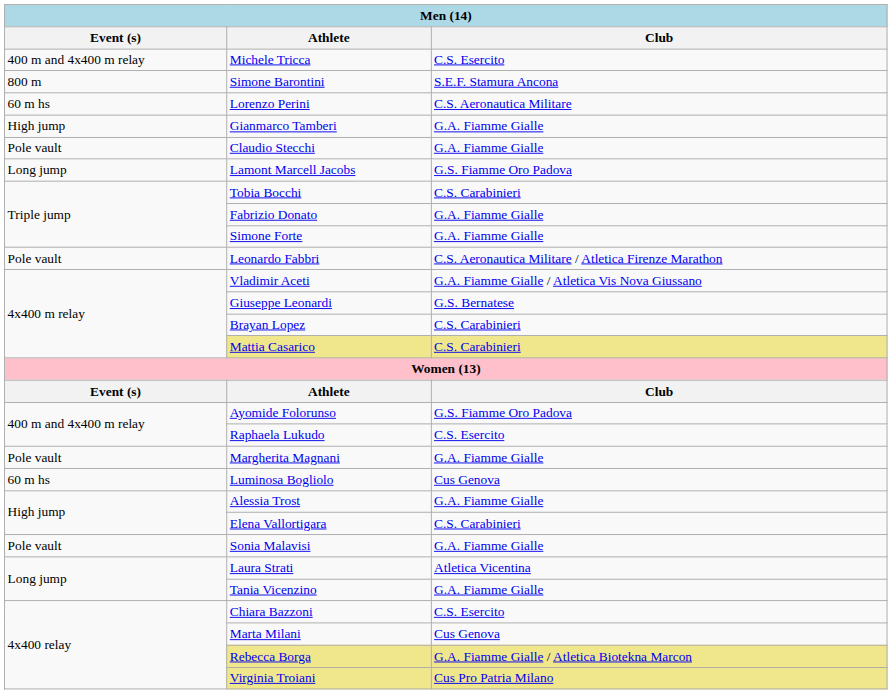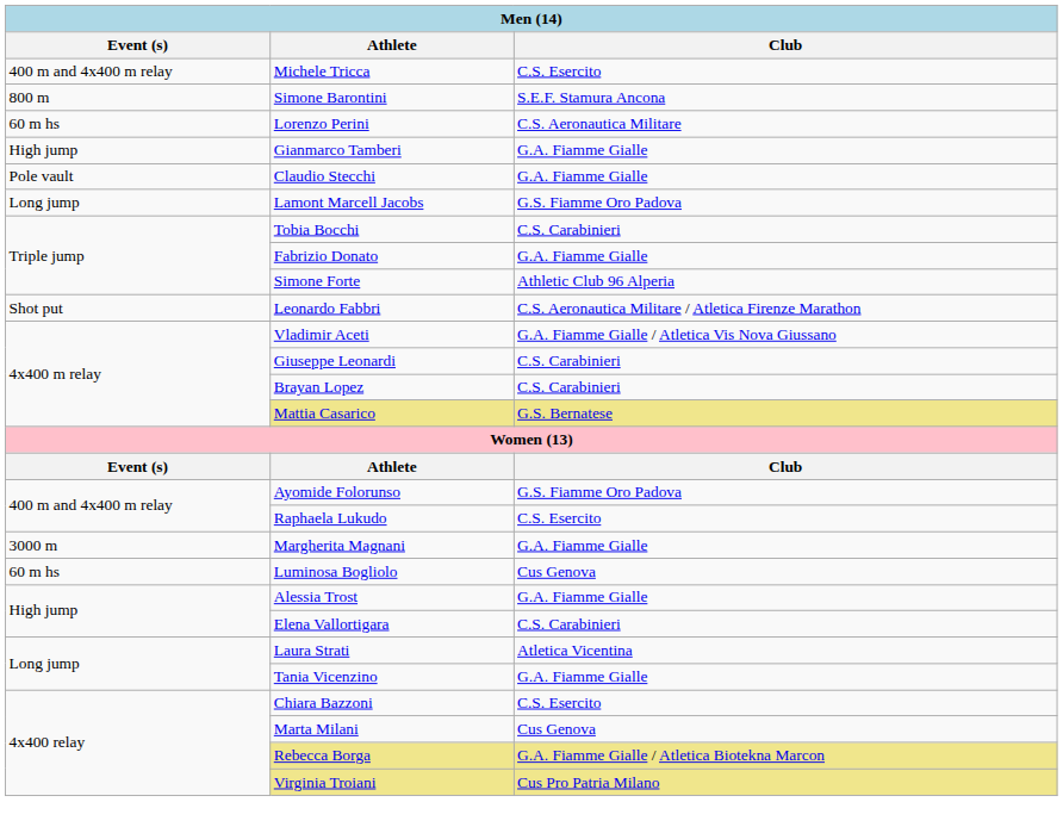 <table class="wikitable" width=60% style="font-size:90%; text-align:left;">
 <tr>
 <td bgcolor=lightblue colspan=3 align=center><strong>Men (14)</strong></td>
 </tr>
 <tr>
 <th>Event (s)</th>
 <th>Athlete</th>
 <th>Club</th>
 </tr>
 <tr>
 <td>400 m and 4x400 m relay</td>
 <td><a href='#'>Michele Tricca</a></td>
 <td><a href='#'>C.S. Esercito</a></td>
 </tr>
 <tr>
 <td>800 m</td>
 <td><a href='#'>Simone Barontini</a></td>
 <td><a href='#'>S.E.F. Stamura Ancona</a></td>
 </tr>
 <tr>
 <td>60 m hs</td>
 <td><a href='#'>Lorenzo Perini</a></td>
 <td><a href='#'>C.S. Aeronautica Militare</a></td>
 </tr>
 <tr>
 <td>High jump</td>
 <td><a href='#'>Gianmarco Tamberi</a></td>
 <td><a href='#'>G.A. Fiamme Gialle</a></td>
 </tr>
 <tr>
 <td>Pole vault</td>
 <td><a href='#'>Claudio Stecchi</a></td>
 <td><a href='#'>G.A. Fiamme Gialle</a></td>
 </tr>
 <tr>
 <td>Long jump</td>
 <td><a href='#'>Lamont Marcell Jacobs</a></td>
 <td><a href='#'>G.S. Fiamme Oro Padova</a></td>
 </tr>
 <tr>
 <td rowspan=3>Triple jump</td>
 <td><a href='#'>Tobia Bocchi</a></td>
 <td><a href='#'>C.S. Carabinieri</a></td>
 </tr>
 <tr>
 <td><a href='#'>Fabrizio Donato</a></td>
 <td><a href='#'>G.A. Fiamme Gialle</a></td>
 </tr>
 <tr>
 <td><a href='#'>Simone Forte</a></td>
-<td><a href='#'>G.A. Fiamme Gialle</a></td>
+<td><a href='#'>Athletic Club 96 Alperia</a></td>
 </tr>
 <tr>
-<td>Pole vault</td>
+<td>Shot put</td>
 <td><a href='#'>Leonardo Fabbri</a></td>
 <td><a href='#'>C.S. Aeronautica Militare</a> / <a href='#'>Atletica Firenze Marathon</a></td>
 </tr>
 <tr>
 <td rowspan=4>4x400 m relay</td>
 <td><a href='#'>Vladimir Aceti</a></td>
 <td><a href='#'>G.A. Fiamme Gialle</a> / <a href='#'>Atletica Vis Nova Giussano</a></td>
 </tr>
 <tr>
 <td><a href='#'>Giuseppe Leonardi</a></td>
-<td><a href='#'>G.S. Bernatese</a></td>
+<td><a href='#'>C.S. Carabinieri</a></td>
 </tr>
 <tr>
 <td><a href='#'>Brayan Lopez</a></td>
 <td><a href='#'>C.S. Carabinieri</a></td>
 </tr>
 <tr bgcolor=khaki>
 <td><a href='#'>Mattia Casarico</a></td>
-<td><a href='#'>C.S. Carabinieri</a></td>
+<td><a href='#'>G.S. Bernatese</a></td>
 </tr>
 <tr>
 <td bgcolor=pink colspan=3 align=center><strong>Women (13)  </strong></td>
 </tr>
 <tr>
 <th>Event (s)</th>
 <th>Athlete</th>
 <th>Club</th>
 </tr>
 <tr>
 <td rowspan=2>400 m and 4x400 m relay</td>
 <td><a href='#'>Ayomide Folorunso</a></td>
 <td><a href='#'>G.S. Fiamme Oro Padova</a></td>
 </tr>
 <tr>
 <td><a href='#'>Raphaela Lukudo</a></td>
 <td><a href='#'>C.S. Esercito</a></td>
 </tr>
 <tr>
-<td>Pole vault</td>
+<td>3000 m</td>
 <td><a href='#'>Margherita Magnani</a></td>
 <td><a href='#'>G.A. Fiamme Gialle</a></td>
 </tr>
 <tr>
 <td>60 m hs</td>
 <td><a href='#'>Luminosa Bogliolo</a></td>
 <td><a href='#'>Cus Genova</a></td>
 </tr>
 <tr>
 <td rowspan=2>High jump</td>
 <td><a href='#'>Alessia Trost</a></td>
 <td><a href='#'>G.A. Fiamme Gialle</a></td>
 </tr>
 <tr>
 <td><a href='#'>Elena Vallortigara</a></td>
 <td><a href='#'>C.S. Carabinieri</a></td>
-</tr>
-<tr>
-<td>Pole vault</td>
-<td><a href='#'>Sonia Malavisi</a></td>
-<td><a href='#'>G.A. Fiamme Gialle</a></td>
 </tr>
 <tr>
 <td rowspan=2>Long jump</td>
 <td><a href='#'>Laura Strati</a></td>
 <td><a href='#'>Atletica Vicentina</a></td>
 </tr>
 <tr>
 <td><a href='#'>Tania Vicenzino</a></td>
 <td><a href='#'>G.A. Fiamme Gialle</a></td>
 </tr>
 <tr>
 <td rowspan=4>4x400 relay</td>
 <td><a href='#'>Chiara Bazzoni</a></td>
 <td><a href='#'>C.S. Esercito</a></td>
 </tr>
 <tr>
 <td><a href='#'>Marta Milani</a></td>
 <td><a href='#'>Cus Genova</a></td>
 </tr>
 <tr bgcolor=khaki>
 <td><a href='#'>Rebecca Borga</a></td>
 <td><a href='#'>G.A. Fiamme Gialle</a> / <a href='#'>Atletica Biotekna Marcon</a></td>
 </tr>
 <tr bgcolor=khaki>
 <td><a href='#'>Virginia Troiani</a></td>
 <td><a href='#'>Cus Pro Patria Milano</a></td>
 </tr>
 </table>
